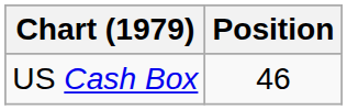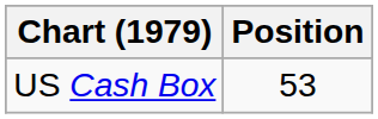 <table class="wikitable">
 <tr>
 <th>Chart (1979)</th>
 <th>Position</th>
 </tr>
 <tr>
 <td>US <a href='#'><em>Cash Box</em></a></td>
-<td align="center">46</td>
+<td align="center">53</td>
 </tr>
 </table>
